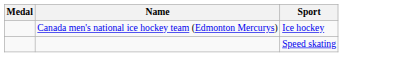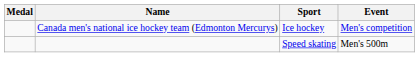 <table class="wikitable sortable" style="font-size:90%">
 <tr>
 <th>Medal</th>
 <th>Name</th>
 <th>Sport</th>
+<th>Event</th>
 </tr>
 <tr>
 <td></td>
 <td><a href='#'>Canada men's national ice hockey team</a> (<a href='#'>Edmonton Mercurys</a>)<br></td>
 <td><a href='#'>Ice hockey</a></td>
+<td><a href='#'>Men's competition</a></td>
 </tr>
 <tr>
 <td></td>
 <td></td>
 <td><a href='#'>Speed skating</a></td>
+<td>Men's 500m</td>
 </tr>
 </table>
